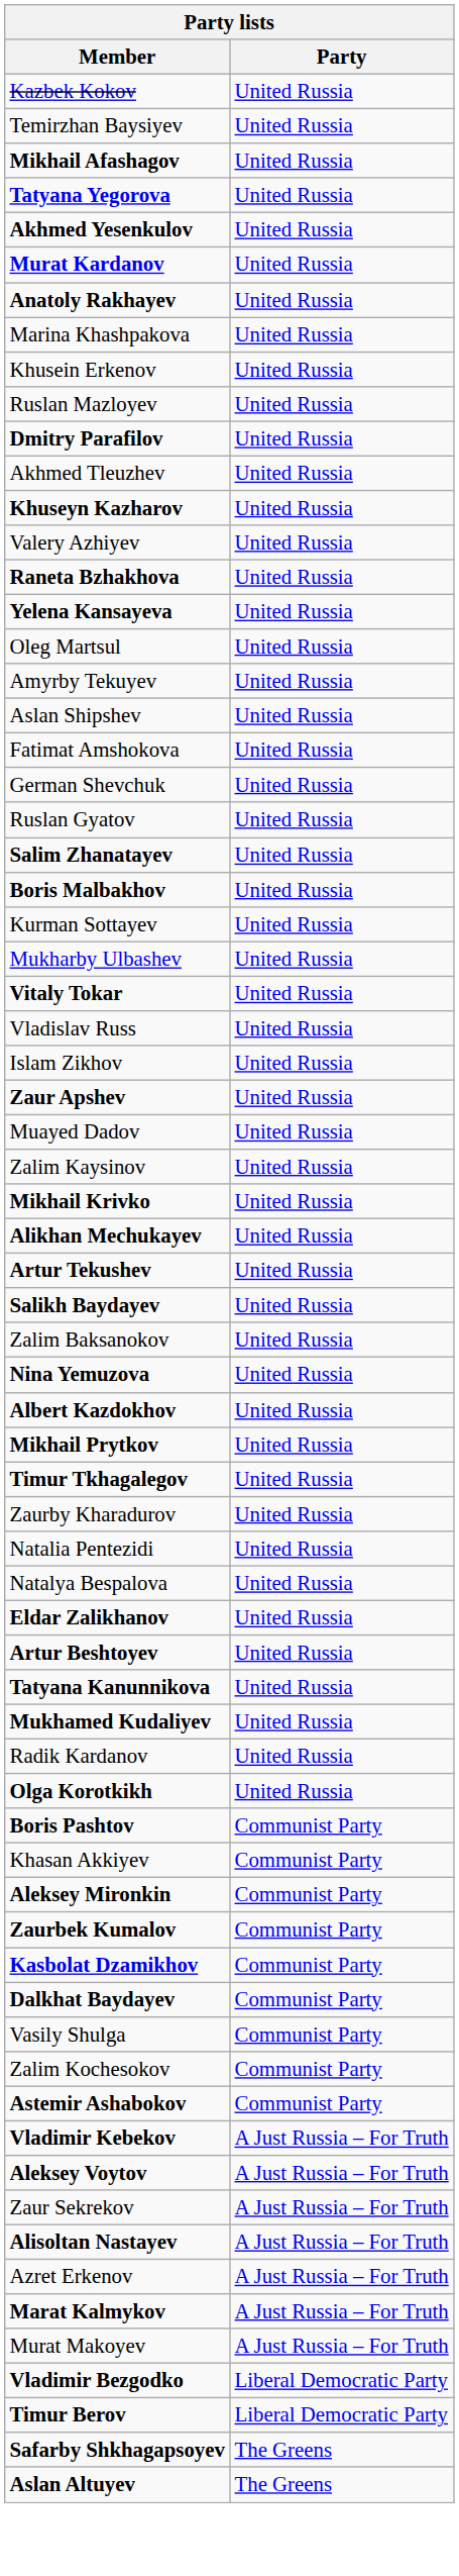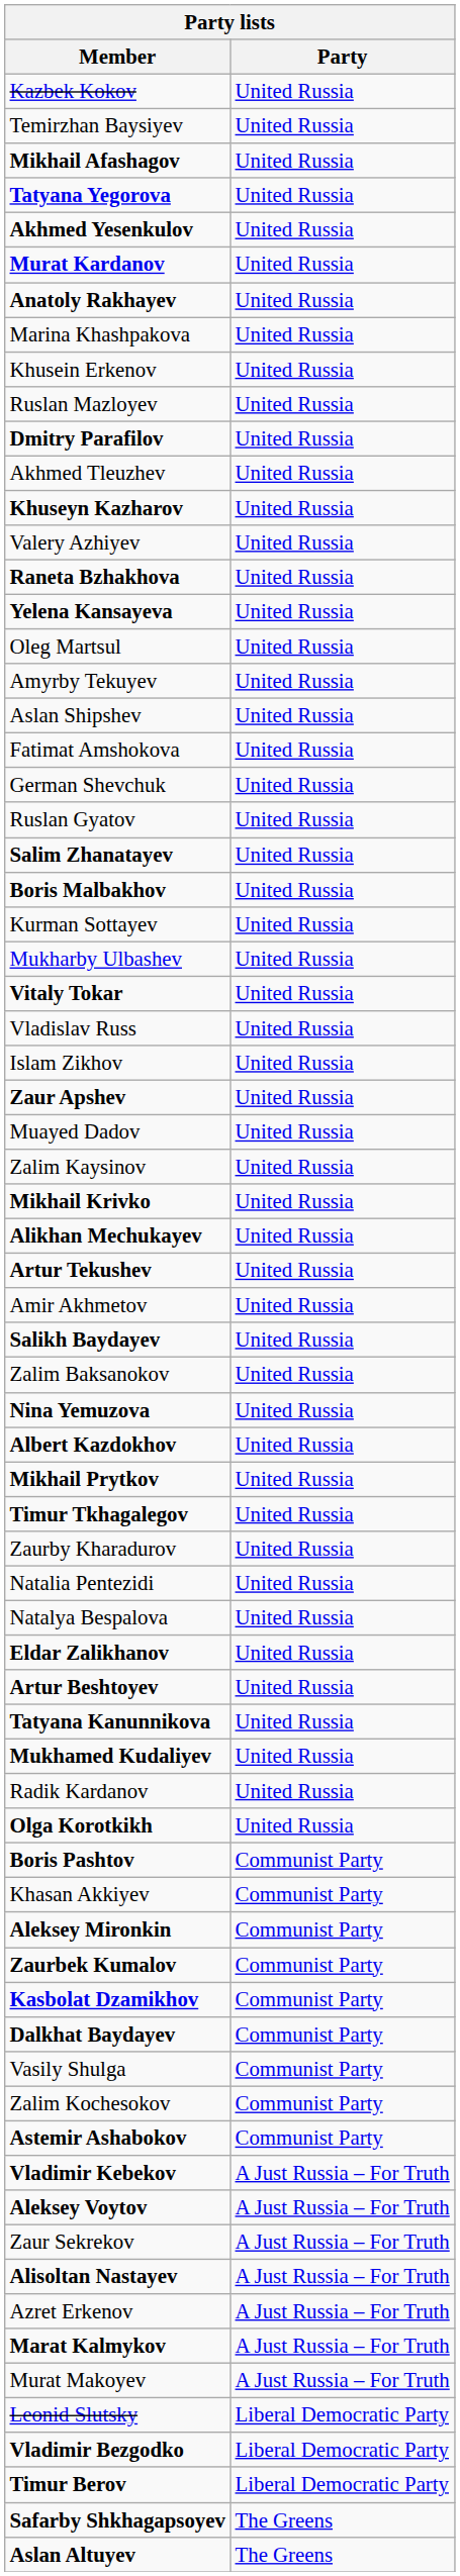 <table class="wikitable sortable mw-collapsible mw-collapsed" style="font-size: 95%;">
 <tr>
 <th colspan=2>Party lists</th>
 </tr>
 <tr>
 <th>Member</th>
 <th>Party</th>
 </tr>
 <tr>
 <td><s><a href='#'>Kazbek Kokov</a></s></td>
 <td><a href='#'>United Russia</a></td>
 </tr>
 <tr>
 <td>Temirzhan Baysiyev</td>
 <td><a href='#'>United Russia</a></td>
 </tr>
 <tr>
 <td><strong>Mikhail Afashagov</strong></td>
 <td><a href='#'>United Russia</a></td>
 </tr>
 <tr>
 <td><strong><a href='#'>Tatyana Yegorova</a></strong></td>
 <td><a href='#'>United Russia</a></td>
 </tr>
 <tr>
 <td><strong>Akhmed Yesenkulov</strong></td>
 <td><a href='#'>United Russia</a></td>
 </tr>
 <tr>
 <td><strong><a href='#'>Murat Kardanov</a></strong></td>
 <td><a href='#'>United Russia</a></td>
 </tr>
 <tr>
 <td><strong>Anatoly Rakhayev</strong></td>
 <td><a href='#'>United Russia</a></td>
 </tr>
 <tr>
 <td>Marina Khashpakova</td>
 <td><a href='#'>United Russia</a></td>
 </tr>
 <tr>
 <td>Khusein Erkenov</td>
 <td><a href='#'>United Russia</a></td>
 </tr>
 <tr>
 <td>Ruslan Mazloyev</td>
 <td><a href='#'>United Russia</a></td>
 </tr>
 <tr>
 <td><strong>Dmitry Parafilov</strong></td>
 <td><a href='#'>United Russia</a></td>
 </tr>
 <tr>
 <td>Akhmed Tleuzhev</td>
 <td><a href='#'>United Russia</a></td>
 </tr>
 <tr>
 <td><strong>Khuseyn Kazharov</strong></td>
 <td><a href='#'>United Russia</a></td>
 </tr>
 <tr>
 <td>Valery Azhiyev</td>
 <td><a href='#'>United Russia</a></td>
 </tr>
 <tr>
 <td><strong>Raneta Bzhakhova</strong></td>
 <td><a href='#'>United Russia</a></td>
 </tr>
 <tr>
 <td><strong>Yelena Kansayeva</strong></td>
 <td><a href='#'>United Russia</a></td>
 </tr>
 <tr>
 <td>Oleg Martsul</td>
 <td><a href='#'>United Russia</a></td>
 </tr>
 <tr>
 <td>Amyrby Tekuyev</td>
 <td><a href='#'>United Russia</a></td>
 </tr>
 <tr>
 <td>Aslan Shipshev</td>
 <td><a href='#'>United Russia</a></td>
 </tr>
 <tr>
 <td>Fatimat Amshokova</td>
 <td><a href='#'>United Russia</a></td>
 </tr>
 <tr>
 <td>German Shevchuk</td>
 <td><a href='#'>United Russia</a></td>
 </tr>
 <tr>
 <td>Ruslan Gyatov</td>
 <td><a href='#'>United Russia</a></td>
 </tr>
 <tr>
 <td><strong>Salim Zhanatayev</strong></td>
 <td><a href='#'>United Russia</a></td>
 </tr>
 <tr>
 <td><strong>Boris Malbakhov</strong></td>
 <td><a href='#'>United Russia</a></td>
 </tr>
 <tr>
 <td>Kurman Sottayev</td>
 <td><a href='#'>United Russia</a></td>
 </tr>
 <tr>
 <td><a href='#'>Mukharby Ulbashev</a></td>
 <td><a href='#'>United Russia</a></td>
 </tr>
 <tr>
 <td><strong>Vitaly Tokar</strong></td>
 <td><a href='#'>United Russia</a></td>
 </tr>
 <tr>
 <td>Vladislav Russ</td>
 <td><a href='#'>United Russia</a></td>
 </tr>
 <tr>
 <td>Islam Zikhov</td>
 <td><a href='#'>United Russia</a></td>
 </tr>
 <tr>
 <td><strong>Zaur Apshev</strong></td>
 <td><a href='#'>United Russia</a></td>
 </tr>
 <tr>
 <td>Muayed Dadov</td>
 <td><a href='#'>United Russia</a></td>
 </tr>
 <tr>
 <td>Zalim Kaysinov</td>
 <td><a href='#'>United Russia</a></td>
 </tr>
 <tr>
 <td><strong>Mikhail Krivko</strong></td>
 <td><a href='#'>United Russia</a></td>
 </tr>
 <tr>
 <td><strong>Alikhan Mechukayev</strong></td>
 <td><a href='#'>United Russia</a></td>
 </tr>
 <tr>
 <td><strong>Artur Tekushev</strong></td>
 <td><a href='#'>United Russia</a></td>
 </tr>
 <tr>
+<td>Amir Akhmetov</td>
+<td><a href='#'>United Russia</a></td>
+</tr>
+<tr>
 <td><strong>Salikh Baydayev</strong></td>
 <td><a href='#'>United Russia</a></td>
 </tr>
 <tr>
 <td>Zalim Baksanokov</td>
 <td><a href='#'>United Russia</a></td>
 </tr>
 <tr>
 <td><strong>Nina Yemuzova</strong></td>
 <td><a href='#'>United Russia</a></td>
 </tr>
 <tr>
 <td><strong>Albert Kazdokhov</strong></td>
 <td><a href='#'>United Russia</a></td>
 </tr>
 <tr>
 <td><strong>Mikhail Prytkov</strong></td>
 <td><a href='#'>United Russia</a></td>
 </tr>
 <tr>
 <td><strong>Timur Tkhagalegov</strong></td>
 <td><a href='#'>United Russia</a></td>
 </tr>
 <tr>
 <td>Zaurby Kharadurov</td>
 <td><a href='#'>United Russia</a></td>
 </tr>
 <tr>
 <td>Natalia Pentezidi</td>
 <td><a href='#'>United Russia</a></td>
 </tr>
 <tr>
 <td>Natalya Bespalova</td>
 <td><a href='#'>United Russia</a></td>
 </tr>
 <tr>
 <td><strong>Eldar Zalikhanov</strong></td>
 <td><a href='#'>United Russia</a></td>
 </tr>
 <tr>
 <td><strong>Artur Beshtoyev</strong></td>
 <td><a href='#'>United Russia</a></td>
 </tr>
 <tr>
 <td><strong>Tatyana Kanunnikova</strong></td>
 <td><a href='#'>United Russia</a></td>
 </tr>
 <tr>
 <td><strong>Mukhamed Kudaliyev</strong></td>
 <td><a href='#'>United Russia</a></td>
 </tr>
 <tr>
 <td>Radik Kardanov</td>
 <td><a href='#'>United Russia</a></td>
 </tr>
 <tr>
 <td><strong>Olga Korotkikh</strong></td>
 <td><a href='#'>United Russia</a></td>
 </tr>
 <tr>
 <td><strong>Boris Pashtov</strong></td>
 <td><a href='#'>Communist Party</a></td>
 </tr>
 <tr>
 <td>Khasan Akkiyev</td>
 <td><a href='#'>Communist Party</a></td>
 </tr>
 <tr>
 <td><strong>Aleksey Mironkin</strong></td>
 <td><a href='#'>Communist Party</a></td>
 </tr>
 <tr>
 <td><strong>Zaurbek Kumalov</strong></td>
 <td><a href='#'>Communist Party</a></td>
 </tr>
 <tr>
 <td><strong><a href='#'>Kasbolat Dzamikhov</a></strong></td>
 <td><a href='#'>Communist Party</a></td>
 </tr>
 <tr>
 <td><strong>Dalkhat Baydayev</strong></td>
 <td><a href='#'>Communist Party</a></td>
 </tr>
 <tr>
 <td>Vasily Shulga</td>
 <td><a href='#'>Communist Party</a></td>
 </tr>
 <tr>
 <td>Zalim Kochesokov</td>
 <td><a href='#'>Communist Party</a></td>
 </tr>
 <tr>
 <td><strong>Astemir Ashabokov</strong></td>
 <td><a href='#'>Communist Party</a></td>
 </tr>
 <tr>
 <td><strong>Vladimir Kebekov</strong></td>
 <td><a href='#'>A Just Russia – For Truth</a></td>
 </tr>
 <tr>
 <td><strong>Aleksey Voytov</strong></td>
 <td><a href='#'>A Just Russia – For Truth</a></td>
 </tr>
 <tr>
 <td>Zaur Sekrekov</td>
 <td><a href='#'>A Just Russia – For Truth</a></td>
 </tr>
 <tr>
 <td><strong>Alisoltan Nastayev</strong></td>
 <td><a href='#'>A Just Russia – For Truth</a></td>
 </tr>
 <tr>
 <td>Azret Erkenov</td>
 <td><a href='#'>A Just Russia – For Truth</a></td>
 </tr>
 <tr>
 <td><strong>Marat Kalmykov</strong></td>
 <td><a href='#'>A Just Russia – For Truth</a></td>
 </tr>
 <tr>
 <td>Murat Makoyev</td>
 <td><a href='#'>A Just Russia – For Truth</a></td>
 </tr>
 <tr>
+<td><s><a href='#'>Leonid Slutsky</a></s></td>
+<td><a href='#'>Liberal Democratic Party</a></td>
+</tr>
+<tr>
 <td><strong>Vladimir Bezgodko</strong></td>
 <td><a href='#'>Liberal Democratic Party</a></td>
 </tr>
 <tr>
 <td><strong>Timur Berov</strong></td>
 <td><a href='#'>Liberal Democratic Party</a></td>
 </tr>
 <tr>
 <td><strong>Safarby Shkhagapsoyev</strong></td>
 <td><a href='#'>The Greens</a></td>
 </tr>
 <tr>
 <td><strong>Aslan Altuyev</strong></td>
 <td><a href='#'>The Greens</a></td>
 </tr>
 </table>
